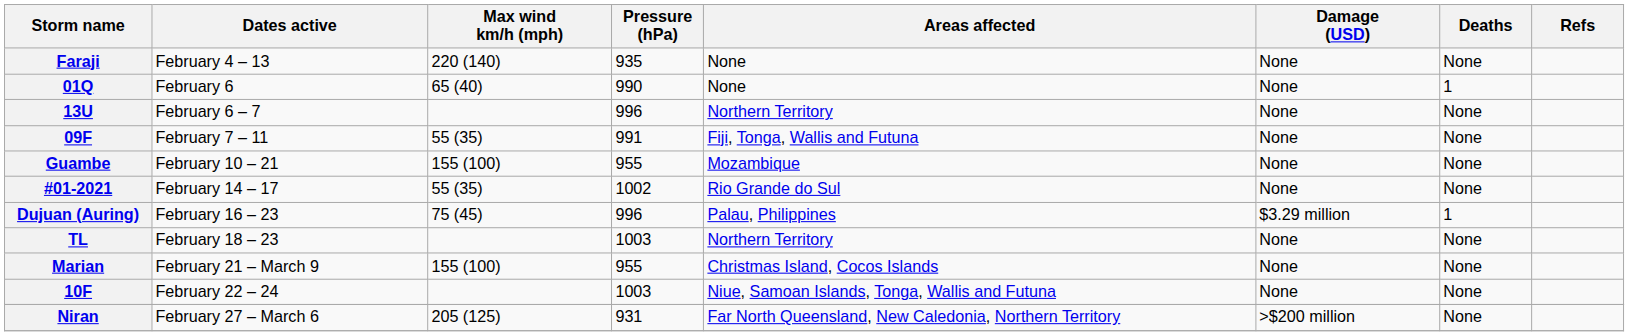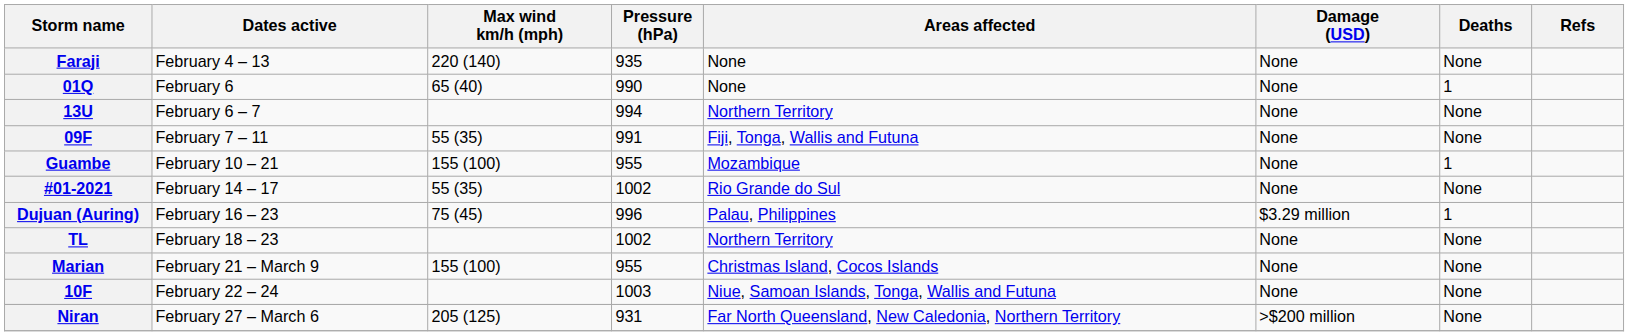 <table class="wikitable sortable">
 <tr>
 <th width="8%">Storm name</th>
 <th width="15%">Dates active</th>
 <th width="10%">Max wind<br>km/h (mph)</th>
 <th width="5%">Pressure<br>(hPa)</th>
 <th width="30%">Areas affected</th>
 <th width="10%">Damage<br>(<a href='#'>USD</a>)</th>
 <th width="5%">Deaths</th>
 <th width="5%">Refs</th>
 </tr>
 <tr>
 <th><a href='#'>Faraji</a></th>
 <td>February 4 – 13</td>
 <td>220 (140)</td>
 <td>935</td>
 <td>None</td>
 <td>None</td>
 <td>None</td>
 <td></td>
 </tr>
 <tr>
 <th><a href='#'>01Q</a></th>
 <td>February 6</td>
 <td>65 (40)</td>
 <td>990</td>
 <td>None</td>
 <td>None</td>
 <td>1</td>
 <td></td>
 </tr>
 <tr>
 <th><a href='#'>13U</a></th>
 <td>February 6 – 7</td>
 <td></td>
-<td>996</td>
+<td>994</td>
 <td><a href='#'>Northern Territory</a></td>
 <td>None</td>
 <td>None</td>
 <td></td>
 </tr>
 <tr>
 <th><a href='#'>09F</a></th>
 <td>February 7 – 11</td>
 <td>55 (35)</td>
 <td>991</td>
 <td><a href='#'>Fiji</a>, <a href='#'>Tonga</a>, <a href='#'>Wallis and Futuna</a></td>
 <td>None</td>
 <td>None</td>
 <td></td>
 </tr>
 <tr>
 <th><a href='#'>Guambe</a></th>
 <td>February 10 – 21</td>
 <td>155 (100)</td>
 <td>955</td>
 <td><a href='#'>Mozambique</a></td>
 <td>None</td>
-<td>None</td>
+<td>1</td>
 <td></td>
 </tr>
 <tr>
 <th><a href='#'>#01-2021</a></th>
 <td>February 14 – 17</td>
 <td>55 (35)</td>
 <td>1002</td>
 <td><a href='#'>Rio Grande do Sul</a></td>
 <td>None</td>
 <td>None</td>
 <td></td>
 </tr>
 <tr>
 <th><a href='#'>Dujuan (Auring)</a></th>
 <td>February 16 – 23</td>
 <td>75 (45)</td>
 <td>996</td>
 <td><a href='#'>Palau</a>, <a href='#'>Philippines</a></td>
 <td>$3.29 million</td>
 <td>1</td>
 <td></td>
 </tr>
 <tr>
 <th><a href='#'>TL</a></th>
 <td>February 18 – 23</td>
 <td></td>
-<td>1003</td>
+<td>1002</td>
 <td><a href='#'>Northern Territory</a></td>
 <td>None</td>
 <td>None</td>
 <td></td>
 </tr>
 <tr>
 <th><a href='#'>Marian</a></th>
 <td>February 21 – March 9</td>
 <td>155 (100)</td>
 <td>955</td>
 <td><a href='#'>Christmas Island</a>, <a href='#'>Cocos Islands</a></td>
 <td>None</td>
 <td>None</td>
 <td></td>
 </tr>
 <tr>
 <th><a href='#'>10F</a></th>
 <td>February 22 – 24</td>
 <td></td>
 <td>1003</td>
 <td><a href='#'>Niue</a>, <a href='#'>Samoan Islands</a>, <a href='#'>Tonga</a>, <a href='#'>Wallis and Futuna</a></td>
 <td>None</td>
 <td>None</td>
 <td></td>
 </tr>
 <tr>
 </tr>
 <tr>
 <th><a href='#'>Niran</a></th>
 <td>February 27 – March 6</td>
 <td>205 (125)</td>
 <td>931</td>
 <td><a href='#'>Far North Queensland</a>, <a href='#'>New Caledonia</a>, <a href='#'>Northern Territory</a></td>
 <td>>$200 million</td>
 <td>None</td>
 <td></td>
 </tr>
 <tr>
 </tr>
 </table>
